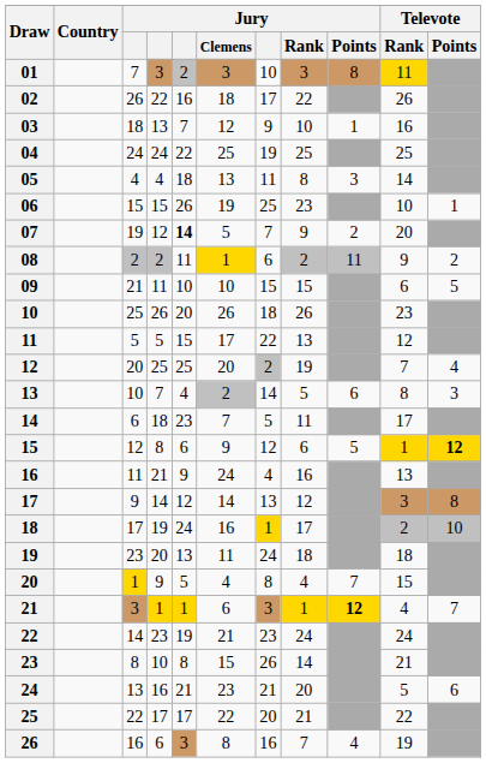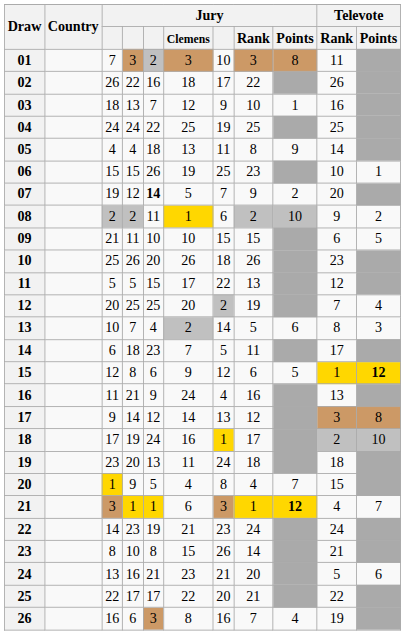 <table class="sortable wikitable collapsible plainrowheaders" style="text-align:center;">
 <tr>
 </tr>
 <tr>
 <th scope="col" rowspan="2">Draw</th>
 <th scope="col" rowspan="2">Country</th>
 <th scope="col" colspan="7">Jury</th>
 <th scope="col" colspan="2">Televote</th>
 </tr>
 <tr>
 <th scope="col"><small></small></th>
 <th scope="col"><small></small></th>
 <th scope="col"><small></small></th>
 <th scope="col"><small>Clemens</small></th>
 <th scope="col"><small></small></th>
 <th scope="col">Rank</th>
 <th scope="col">Points</th>
 <th scope="col">Rank</th>
 <th scope="col">Points</th>
 </tr>
 <tr>
 <th scope="row" style="text-align:center;">01</th>
 <td style="text-align:left;"></td>
 <td>7</td>
 <td style="background:#CC9966;">3</td>
 <td style="background:silver;">2</td>
 <td style="background:#CC9966;">3</td>
 <td>10</td>
 <td style="background:#CC9966;">3</td>
 <td style="background:#CC9966;">8</td>
-<td style="background: gold;">11</td>
+<td>11</td>
 <td style="background:#AAAAAA;"></td>
 </tr>
 <tr>
 <th scope="row" style="text-align:center;">02</th>
 <td style="text-align:left;"></td>
 <td>26</td>
 <td>22</td>
 <td>16</td>
 <td>18</td>
 <td>17</td>
 <td>22</td>
 <td style="background:#AAAAAA;"></td>
 <td>26</td>
 <td style="background:#AAAAAA;"></td>
 </tr>
 <tr>
 <th scope="row" style="text-align:center;">03</th>
 <td style="text-align:left;"></td>
 <td>18</td>
 <td>13</td>
 <td>7</td>
 <td>12</td>
 <td>9</td>
 <td>10</td>
 <td>1</td>
 <td>16</td>
 <td style="background:#AAAAAA;"></td>
 </tr>
 <tr>
 <th scope="row" style="text-align:center;">04</th>
 <td style="text-align:left;"></td>
 <td>24</td>
 <td>24</td>
 <td>22</td>
 <td>25</td>
 <td>19</td>
 <td>25</td>
 <td style="background:#AAAAAA;"></td>
 <td>25</td>
 <td style="background:#AAAAAA;"></td>
 </tr>
 <tr>
 <th scope="row" style="text-align:center;">05</th>
 <td style="text-align:left;"></td>
 <td>4</td>
 <td>4</td>
 <td>18</td>
 <td>13</td>
 <td>11</td>
 <td>8</td>
-<td>3</td>
+<td>9</td>
 <td>14</td>
 <td style="background:#AAAAAA;"></td>
 </tr>
 <tr>
 <th scope="row" style="text-align:center;">06</th>
 <td style="text-align:left;"></td>
 <td>15</td>
 <td>15</td>
 <td>26</td>
 <td>19</td>
 <td>25</td>
 <td>23</td>
 <td style="background:#AAAAAA;"></td>
 <td>10</td>
 <td>1</td>
 </tr>
 <tr>
 <th scope="row" style="text-align:center;">07</th>
 <td style="text-align:left;"></td>
 <td>19</td>
 <td>12</td>
 <td><strong>14</strong></td>
 <td>5</td>
 <td>7</td>
 <td>9</td>
 <td>2</td>
 <td>20</td>
 <td style="background:#AAAAAA;"></td>
 </tr>
 <tr>
 <th scope="row" style="text-align:center;">08</th>
 <td style="text-align:left;"></td>
 <td style="background:silver;">2</td>
 <td style="background:silver;">2</td>
 <td>11</td>
 <td style="background:gold;">1</td>
 <td>6</td>
 <td style="background:silver;">2</td>
-<td style="background:silver;">11</td>
+<td style="background:silver;">10</td>
 <td>9</td>
 <td>2</td>
 </tr>
 <tr>
 <th scope="row" style="text-align:center;">09</th>
 <td style="text-align:left;"></td>
 <td>21</td>
 <td>11</td>
 <td>10</td>
 <td>10</td>
 <td>15</td>
 <td>15</td>
 <td style="background:#AAAAAA;"></td>
 <td>6</td>
 <td>5</td>
 </tr>
 <tr>
 <th scope="row" style="text-align:center;">10</th>
 <td style="text-align:left;"></td>
 <td>25</td>
 <td>26</td>
 <td>20</td>
 <td>26</td>
 <td>18</td>
 <td>26</td>
 <td style="background:#AAAAAA;"></td>
 <td>23</td>
 <td style="background:#AAAAAA;"></td>
 </tr>
 <tr>
 <th scope="row" style="text-align:center;">11</th>
 <td style="text-align:left;"></td>
 <td>5</td>
 <td>5</td>
 <td>15</td>
 <td>17</td>
 <td>22</td>
 <td>13</td>
 <td style="background:#AAAAAA;"></td>
 <td>12</td>
 <td style="background:#AAAAAA;"></td>
 </tr>
 <tr>
 <th scope="row" style="text-align:center;">12</th>
 <td style="text-align:left;"></td>
 <td>20</td>
 <td>25</td>
 <td>25</td>
 <td>20</td>
 <td style="background:silver;">2</td>
 <td>19</td>
 <td style="background:#AAAAAA;"></td>
 <td>7</td>
 <td>4</td>
 </tr>
 <tr>
 <th scope="row" style="text-align:center;">13</th>
 <td style="text-align:left;"></td>
 <td>10</td>
 <td>7</td>
 <td>4</td>
 <td style="background:silver;">2</td>
 <td>14</td>
 <td>5</td>
 <td>6</td>
 <td>8</td>
 <td>3</td>
 </tr>
 <tr>
 <th scope="row" style="text-align:center;">14</th>
 <td style="text-align:left;"></td>
 <td>6</td>
 <td>18</td>
 <td>23</td>
 <td>7</td>
 <td>5</td>
 <td>11</td>
 <td style="background:#AAAAAA;"></td>
 <td>17</td>
 <td style="background:#AAAAAA;"></td>
 </tr>
 <tr>
 <th scope="row" style="text-align:center;">15</th>
 <td style="text-align:left;"></td>
 <td>12</td>
 <td>8</td>
 <td>6</td>
 <td>9</td>
 <td>12</td>
 <td>6</td>
 <td>5</td>
 <td style="background:gold;">1</td>
 <td style="background:gold;"><strong>12</strong></td>
 </tr>
 <tr>
 <th scope="row" style="text-align:center;">16</th>
 <td style="text-align:left;"></td>
 <td>11</td>
 <td>21</td>
 <td>9</td>
 <td>24</td>
 <td>4</td>
 <td>16</td>
 <td style="background:#AAAAAA;"></td>
 <td>13</td>
 <td style="background:#AAAAAA;"></td>
 </tr>
 <tr>
 <th scope="row" style="text-align:center;">17</th>
 <td style="text-align:left;"></td>
 <td>9</td>
 <td>14</td>
 <td>12</td>
 <td>14</td>
 <td>13</td>
 <td>12</td>
 <td style="background:#AAAAAA;"></td>
 <td style="background:#CC9966;">3</td>
 <td style="background:#CC9966;">8</td>
 </tr>
 <tr>
 <th scope="row" style="text-align:center;">18</th>
 <td style="text-align:left;"></td>
 <td>17</td>
 <td>19</td>
 <td>24</td>
 <td>16</td>
 <td style="background:gold;">1</td>
 <td>17</td>
 <td style="background:#AAAAAA;"></td>
 <td style="background:silver;">2</td>
 <td style="background:silver;">10</td>
 </tr>
 <tr>
 <th scope="row" style="text-align:center;">19</th>
 <td style="text-align:left;"></td>
 <td>23</td>
 <td>20</td>
 <td>13</td>
 <td>11</td>
 <td>24</td>
 <td>18</td>
 <td style="background:#AAAAAA;"></td>
 <td>18</td>
 <td style="background:#AAAAAA;"></td>
 </tr>
 <tr>
 <th scope="row" style="text-align:center;">20</th>
 <td style="text-align:left;"></td>
 <td style="background:gold;">1</td>
 <td>9</td>
 <td>5</td>
 <td>4</td>
 <td>8</td>
 <td>4</td>
 <td>7</td>
 <td>15</td>
 <td style="background:#AAAAAA;"></td>
 </tr>
 <tr>
 <th scope="row" style="text-align:center;">21</th>
 <td style="text-align:left;"></td>
 <td style="background:#CC9966;">3</td>
 <td style="background:gold;">1</td>
 <td style="background:gold;">1</td>
 <td>6</td>
 <td style="background:#CC9966;">3</td>
 <td style="background:gold;">1</td>
 <td style="background:gold;"><strong>12</strong></td>
 <td>4</td>
 <td>7</td>
 </tr>
 <tr>
 <th scope="row" style="text-align:center;">22</th>
 <td style="text-align:left;"></td>
 <td>14</td>
 <td>23</td>
 <td>19</td>
 <td>21</td>
 <td>23</td>
 <td>24</td>
 <td style="background:#AAAAAA;"></td>
 <td>24</td>
 <td style="background:#AAAAAA;"></td>
 </tr>
 <tr>
 <th scope="row" style="text-align:center;">23</th>
 <td style="text-align:left;"></td>
 <td>8</td>
 <td>10</td>
 <td>8</td>
 <td>15</td>
 <td>26</td>
 <td>14</td>
 <td style="background:#AAAAAA;"></td>
 <td>21</td>
 <td style="background:#AAAAAA;"></td>
 </tr>
 <tr>
 <th scope="row" style="text-align:center;">24</th>
 <td style="text-align:left;"></td>
 <td>13</td>
 <td>16</td>
 <td>21</td>
 <td>23</td>
 <td>21</td>
 <td>20</td>
 <td style="background:#AAAAAA;"></td>
 <td>5</td>
 <td>6</td>
 </tr>
 <tr>
 <th scope="row" style="text-align:center;">25</th>
 <td style="text-align:left;"></td>
 <td>22</td>
 <td>17</td>
 <td>17</td>
 <td>22</td>
 <td>20</td>
 <td>21</td>
 <td style="background:#AAAAAA;"></td>
 <td>22</td>
 <td style="background:#AAAAAA;"></td>
 </tr>
 <tr>
 <th scope="row" style="text-align:center;">26</th>
 <td style="text-align:left;"></td>
 <td>16</td>
 <td>6</td>
 <td style="background:#CC9966;">3</td>
 <td>8</td>
 <td>16</td>
 <td>7</td>
 <td>4</td>
 <td>19</td>
 <td style="background:#AAAAAA;"></td>
 </tr>
 </table>
